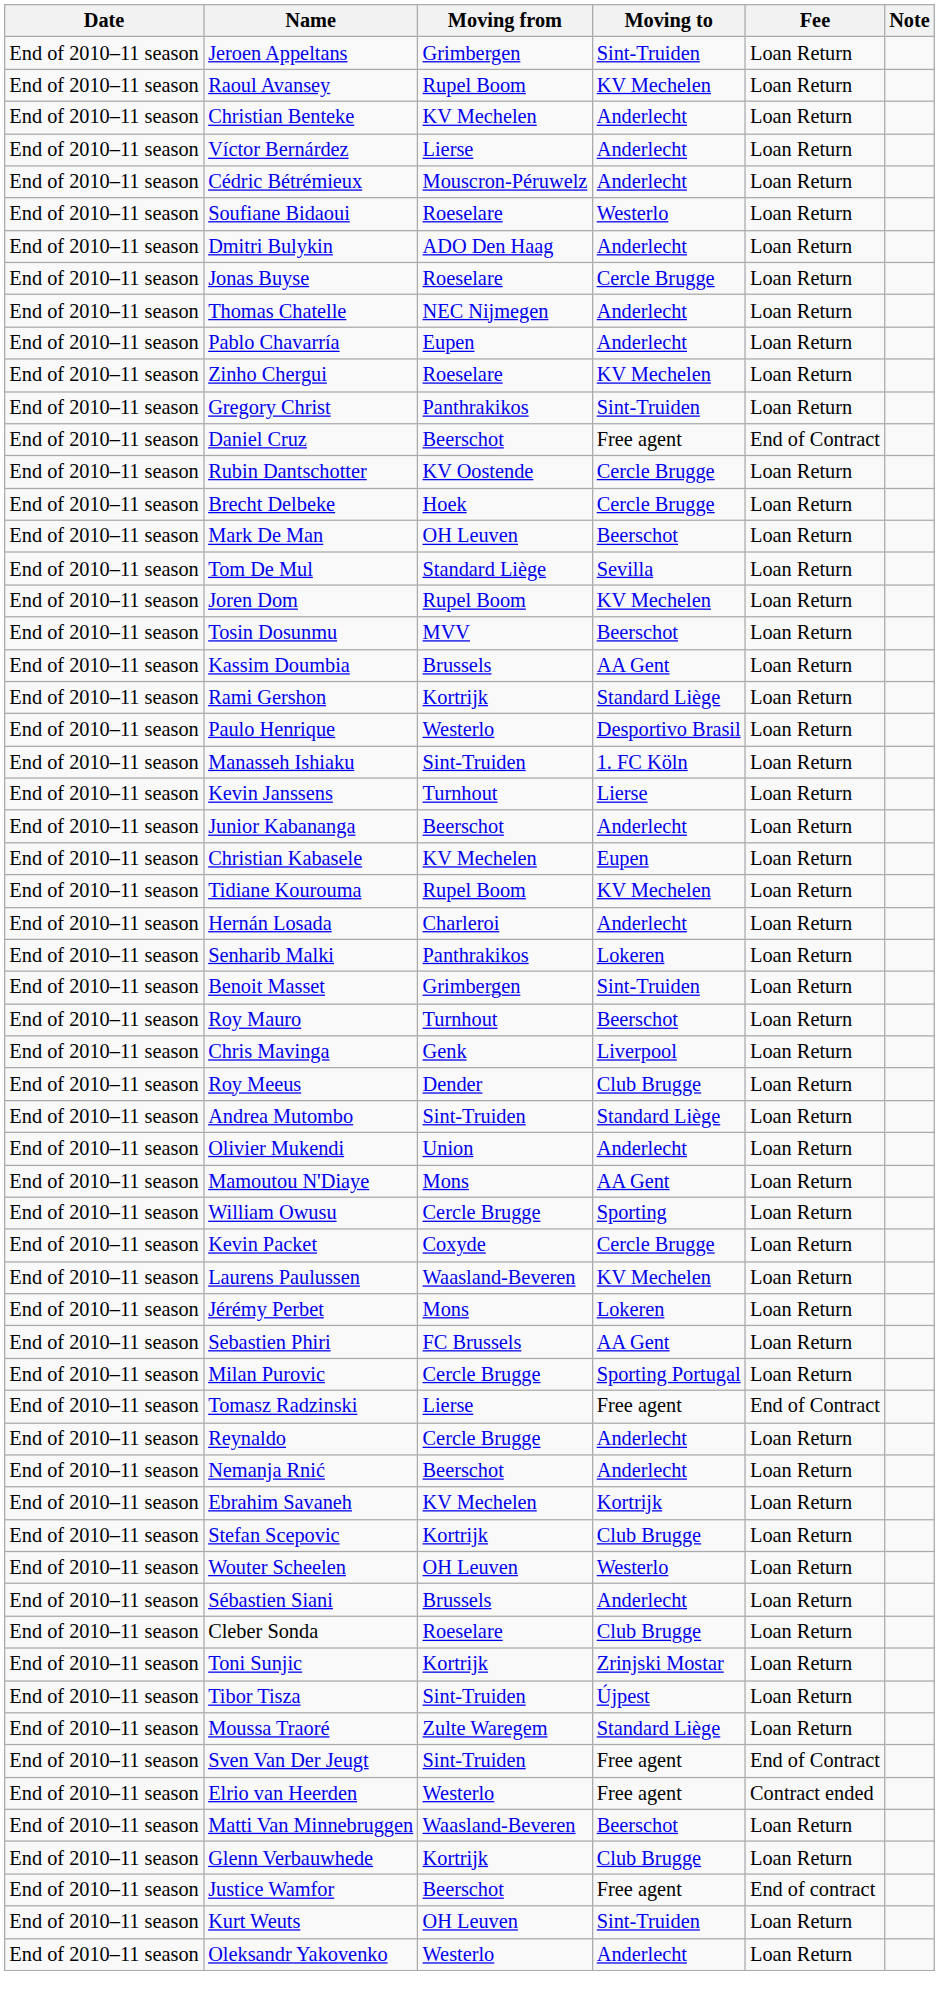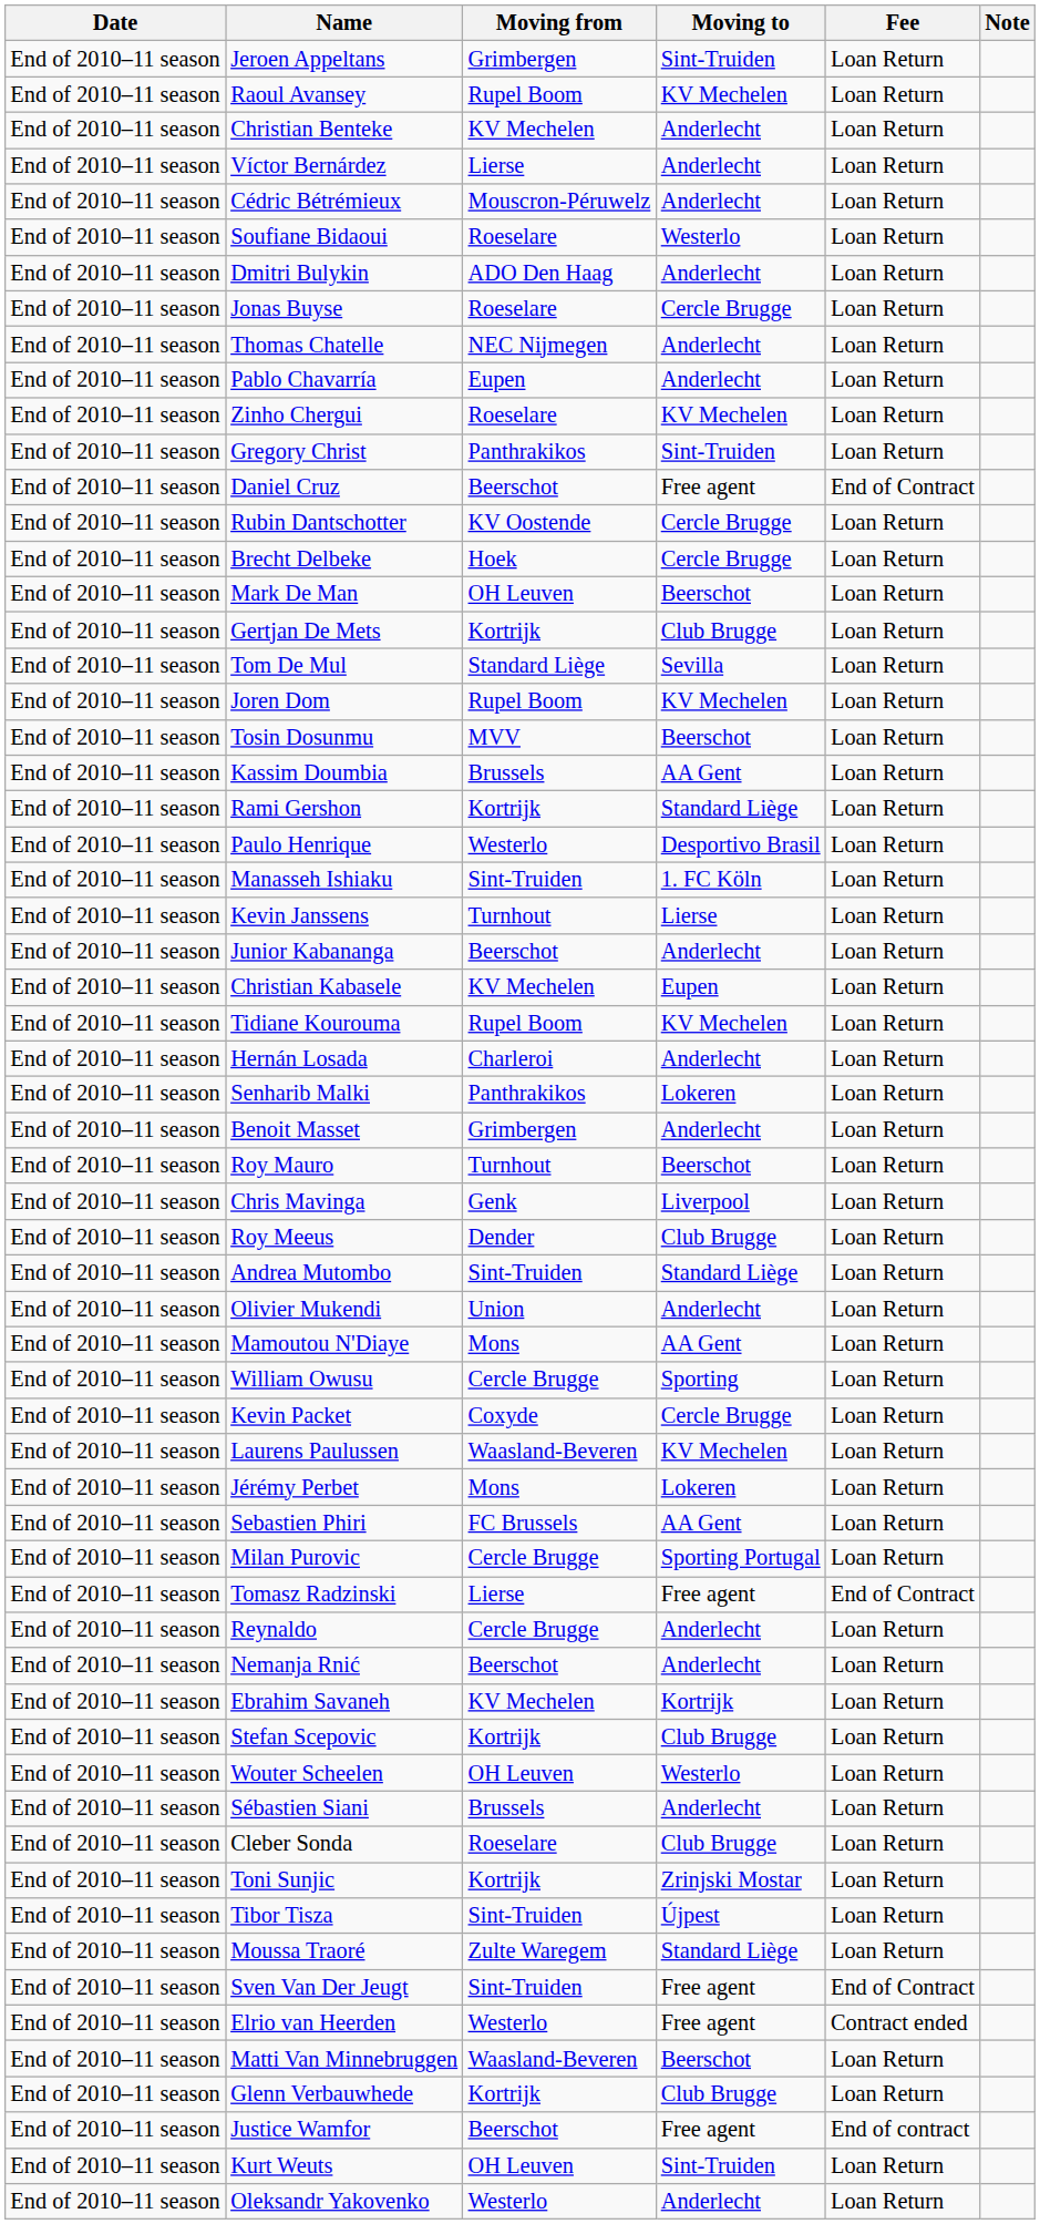 <table class="wikitable sortable">
 <tr>
 <th>Date</th>
 <th>Name</th>
 <th>Moving from</th>
 <th>Moving to</th>
 <th>Fee</th>
 <th>Note</th>
 </tr>
 <tr>
 <td>End of 2010–11 season</td>
 <td> <a href='#'>Jeroen Appeltans</a></td>
 <td> <a href='#'>Grimbergen</a></td>
 <td> <a href='#'>Sint-Truiden</a></td>
 <td>Loan Return</td>
 <td></td>
 </tr>
 <tr>
 <td>End of 2010–11 season</td>
 <td> <a href='#'>Raoul Avansey</a></td>
 <td> <a href='#'>Rupel Boom</a></td>
 <td> <a href='#'>KV Mechelen</a></td>
 <td>Loan Return</td>
 <td></td>
 </tr>
 <tr>
 <td>End of 2010–11 season</td>
 <td> <a href='#'>Christian Benteke</a></td>
 <td> <a href='#'>KV Mechelen</a></td>
 <td> <a href='#'>Anderlecht</a></td>
 <td>Loan Return</td>
 <td></td>
 </tr>
 <tr>
 <td>End of 2010–11 season</td>
 <td> <a href='#'>Víctor Bernárdez</a></td>
 <td> <a href='#'>Lierse</a></td>
 <td> <a href='#'>Anderlecht</a></td>
 <td>Loan Return</td>
 <td></td>
 </tr>
 <tr>
 <td>End of 2010–11 season</td>
 <td> <a href='#'>Cédric Bétrémieux</a></td>
 <td> <a href='#'>Mouscron-Péruwelz</a></td>
 <td> <a href='#'>Anderlecht</a></td>
 <td>Loan Return </td>
 <td align=center></td>
 </tr>
 <tr>
 <td>End of 2010–11 season</td>
 <td> <a href='#'>Soufiane Bidaoui</a></td>
 <td> <a href='#'>Roeselare</a></td>
 <td> <a href='#'>Westerlo</a></td>
 <td>Loan Return </td>
 <td align=center></td>
 </tr>
 <tr>
 <td>End of 2010–11 season</td>
 <td> <a href='#'>Dmitri Bulykin</a></td>
 <td> <a href='#'>ADO Den Haag</a></td>
 <td> <a href='#'>Anderlecht</a></td>
 <td>Loan Return </td>
 <td></td>
 </tr>
 <tr>
 <td>End of 2010–11 season</td>
 <td> <a href='#'>Jonas Buyse</a></td>
 <td> <a href='#'>Roeselare</a></td>
 <td> <a href='#'>Cercle Brugge</a></td>
 <td>Loan Return</td>
 <td></td>
 </tr>
 <tr>
 <td>End of 2010–11 season</td>
 <td> <a href='#'>Thomas Chatelle</a></td>
 <td> <a href='#'>NEC Nijmegen</a></td>
 <td> <a href='#'>Anderlecht</a></td>
 <td>Loan Return</td>
 <td></td>
 </tr>
 <tr>
 <td>End of 2010–11 season</td>
 <td> <a href='#'>Pablo Chavarría</a></td>
 <td> <a href='#'>Eupen</a></td>
 <td> <a href='#'>Anderlecht</a></td>
 <td>Loan Return</td>
 <td align=center></td>
 </tr>
 <tr>
 <td>End of 2010–11 season</td>
 <td> <a href='#'>Zinho Chergui</a></td>
 <td> <a href='#'>Roeselare</a></td>
 <td> <a href='#'>KV Mechelen</a></td>
 <td>Loan Return</td>
 <td align=center></td>
 </tr>
 <tr>
 <td>End of 2010–11 season</td>
 <td> <a href='#'>Gregory Christ</a></td>
 <td> <a href='#'>Panthrakikos</a></td>
 <td> <a href='#'>Sint-Truiden</a></td>
 <td>Loan Return</td>
 <td></td>
 </tr>
 <tr>
 <td>End of 2010–11 season</td>
 <td> <a href='#'>Daniel Cruz</a></td>
 <td> <a href='#'>Beerschot</a></td>
 <td>Free agent</td>
 <td>End of Contract </td>
 <td align=center></td>
 </tr>
 <tr>
 <td>End of 2010–11 season</td>
 <td> <a href='#'>Rubin Dantschotter</a></td>
 <td> <a href='#'>KV Oostende</a></td>
 <td> <a href='#'>Cercle Brugge</a></td>
 <td>Loan Return</td>
 <td></td>
 </tr>
 <tr>
 <td>End of 2010–11 season</td>
 <td> <a href='#'>Brecht Delbeke</a></td>
 <td> <a href='#'>Hoek</a></td>
 <td> <a href='#'>Cercle Brugge</a></td>
 <td>Loan Return</td>
 <td></td>
 </tr>
 <tr>
 <td>End of 2010–11 season</td>
 <td> <a href='#'>Mark De Man</a></td>
 <td> <a href='#'>OH Leuven</a></td>
 <td> <a href='#'>Beerschot</a></td>
 <td>Loan Return</td>
 <td></td>
 </tr>
 <tr>
 <td>End of 2010–11 season</td>
+<td> <a href='#'>Gertjan De Mets</a></td>
+<td> <a href='#'>Kortrijk</a></td>
+<td> <a href='#'>Club Brugge</a></td>
+<td>Loan Return </td>
+<td align=center></td>
+</tr>
+<tr>
+<td>End of 2010–11 season</td>
 <td> <a href='#'>Tom De Mul</a></td>
 <td> <a href='#'>Standard Liège</a></td>
 <td> <a href='#'>Sevilla</a></td>
 <td>Loan Return </td>
 <td></td>
 </tr>
 <tr>
 <td>End of 2010–11 season</td>
 <td> <a href='#'>Joren Dom</a></td>
 <td> <a href='#'>Rupel Boom</a></td>
 <td> <a href='#'>KV Mechelen</a></td>
 <td>Loan Return </td>
 <td align=center></td>
 </tr>
 <tr>
 <td>End of 2010–11 season</td>
 <td> <a href='#'>Tosin Dosunmu</a></td>
 <td> <a href='#'>MVV</a></td>
 <td> <a href='#'>Beerschot</a></td>
 <td>Loan Return</td>
 <td align=center></td>
 </tr>
 <tr>
 <td>End of 2010–11 season</td>
 <td> <a href='#'>Kassim Doumbia</a></td>
 <td> <a href='#'>Brussels</a></td>
 <td> <a href='#'>AA Gent</a></td>
 <td>Loan Return </td>
 <td align=center></td>
 </tr>
 <tr>
 <td>End of 2010–11 season</td>
 <td> <a href='#'>Rami Gershon</a></td>
 <td> <a href='#'>Kortrijk</a></td>
 <td> <a href='#'>Standard Liège</a></td>
 <td>Loan Return</td>
 <td align=center></td>
 </tr>
 <tr>
 <td>End of 2010–11 season</td>
 <td> <a href='#'>Paulo Henrique</a></td>
 <td> <a href='#'>Westerlo</a></td>
 <td> <a href='#'>Desportivo Brasil</a></td>
 <td>Loan Return </td>
 <td></td>
 </tr>
 <tr>
 <td>End of 2010–11 season</td>
 <td> <a href='#'>Manasseh Ishiaku</a></td>
 <td> <a href='#'>Sint-Truiden</a></td>
 <td> <a href='#'>1. FC Köln</a></td>
 <td>Loan Return</td>
 <td></td>
 </tr>
 <tr>
 <td>End of 2010–11 season</td>
 <td> <a href='#'>Kevin Janssens</a></td>
 <td> <a href='#'>Turnhout</a></td>
 <td> <a href='#'>Lierse</a></td>
 <td>Loan Return </td>
 <td align=center></td>
 </tr>
 <tr>
 <td>End of 2010–11 season</td>
 <td> <a href='#'>Junior Kabananga</a></td>
 <td> <a href='#'>Beerschot</a></td>
 <td> <a href='#'>Anderlecht</a></td>
 <td>Loan Return</td>
 <td></td>
 </tr>
 <tr>
 <td>End of 2010–11 season</td>
 <td> <a href='#'>Christian Kabasele</a></td>
 <td> <a href='#'>KV Mechelen</a></td>
 <td> <a href='#'>Eupen</a></td>
 <td>Loan Return</td>
 <td></td>
 </tr>
 <tr>
 <td>End of 2010–11 season</td>
 <td> <a href='#'>Tidiane Kourouma</a></td>
 <td> <a href='#'>Rupel Boom</a></td>
 <td> <a href='#'>KV Mechelen</a></td>
 <td>Loan Return</td>
 <td></td>
 </tr>
 <tr>
 <td>End of 2010–11 season</td>
 <td> <a href='#'>Hernán Losada</a></td>
 <td> <a href='#'>Charleroi</a></td>
 <td> <a href='#'>Anderlecht</a></td>
 <td>Loan Return </td>
 <td></td>
 </tr>
 <tr>
 <td>End of 2010–11 season</td>
 <td> <a href='#'>Senharib Malki</a></td>
 <td> <a href='#'>Panthrakikos</a></td>
 <td> <a href='#'>Lokeren</a></td>
 <td>Loan Return</td>
 <td align=center></td>
 </tr>
 <tr>
 <td>End of 2010–11 season</td>
 <td> <a href='#'>Benoit Masset</a></td>
 <td> <a href='#'>Grimbergen</a></td>
-<td> <a href='#'>Sint-Truiden</a></td>
+<td> <a href='#'>Anderlecht</a></td>
 <td>Loan Return</td>
 <td></td>
 </tr>
 <tr>
 <td>End of 2010–11 season</td>
 <td> <a href='#'>Roy Mauro</a></td>
 <td> <a href='#'>Turnhout</a></td>
 <td> <a href='#'>Beerschot</a></td>
 <td>Loan Return</td>
 <td></td>
 </tr>
 <tr>
 <td>End of 2010–11 season</td>
 <td> <a href='#'>Chris Mavinga</a></td>
 <td> <a href='#'>Genk</a></td>
 <td> <a href='#'>Liverpool</a></td>
 <td>Loan Return </td>
 <td></td>
 </tr>
 <tr>
 <td>End of 2010–11 season</td>
 <td> <a href='#'>Roy Meeus</a></td>
 <td> <a href='#'>Dender</a></td>
 <td> <a href='#'>Club Brugge</a></td>
 <td>Loan Return</td>
 <td></td>
 </tr>
 <tr>
 <td>End of 2010–11 season</td>
 <td> <a href='#'>Andrea Mutombo</a></td>
 <td> <a href='#'>Sint-Truiden</a></td>
 <td> <a href='#'>Standard Liège</a></td>
 <td>Loan Return</td>
 <td></td>
 </tr>
 <tr>
 <td>End of 2010–11 season</td>
 <td> <a href='#'>Olivier Mukendi</a></td>
 <td> <a href='#'>Union</a></td>
 <td> <a href='#'>Anderlecht</a></td>
 <td>Loan Return</td>
 <td></td>
 </tr>
 <tr>
 <td>End of 2010–11 season</td>
 <td> <a href='#'>Mamoutou N'Diaye</a></td>
 <td> <a href='#'>Mons</a></td>
 <td> <a href='#'>AA Gent</a></td>
 <td>Loan Return</td>
 <td></td>
 </tr>
 <tr>
 <td>End of 2010–11 season</td>
 <td> <a href='#'>William Owusu</a></td>
 <td> <a href='#'>Cercle Brugge</a></td>
 <td> <a href='#'>Sporting</a></td>
 <td>Loan Return </td>
 <td align=center></td>
 </tr>
 <tr>
 <td>End of 2010–11 season</td>
 <td> <a href='#'>Kevin Packet</a></td>
 <td> <a href='#'>Coxyde</a></td>
 <td> <a href='#'>Cercle Brugge</a></td>
 <td>Loan Return</td>
 <td></td>
 </tr>
 <tr>
 <td>End of 2010–11 season</td>
 <td> <a href='#'>Laurens Paulussen</a></td>
 <td> <a href='#'>Waasland-Beveren</a></td>
 <td> <a href='#'>KV Mechelen</a></td>
 <td>Loan Return</td>
 <td></td>
 </tr>
 <tr>
 <td>End of 2010–11 season</td>
 <td> <a href='#'>Jérémy Perbet</a></td>
 <td> <a href='#'>Mons</a></td>
 <td> <a href='#'>Lokeren</a></td>
 <td>Loan Return</td>
 <td align=center></td>
 </tr>
 <tr>
 <td>End of 2010–11 season</td>
 <td> <a href='#'>Sebastien Phiri</a></td>
 <td> <a href='#'>FC Brussels</a></td>
 <td> <a href='#'>AA Gent</a></td>
 <td>Loan Return</td>
 <td></td>
 </tr>
 <tr>
 <td>End of 2010–11 season</td>
 <td> <a href='#'>Milan Purovic</a></td>
 <td> <a href='#'>Cercle Brugge</a></td>
 <td> <a href='#'>Sporting Portugal</a></td>
 <td>Loan Return</td>
 <td></td>
 </tr>
 <tr>
 <td>End of 2010–11 season</td>
 <td> <a href='#'>Tomasz Radzinski</a></td>
 <td> <a href='#'>Lierse</a></td>
 <td>Free agent</td>
 <td>End of Contract </td>
 <td></td>
 </tr>
 <tr>
 <td>End of 2010–11 season</td>
 <td> <a href='#'>Reynaldo</a></td>
 <td> <a href='#'>Cercle Brugge</a></td>
 <td> <a href='#'>Anderlecht</a></td>
 <td>Loan Return</td>
 <td></td>
 </tr>
 <tr>
 <td>End of 2010–11 season</td>
 <td> <a href='#'>Nemanja Rnić</a></td>
 <td> <a href='#'>Beerschot</a></td>
 <td> <a href='#'>Anderlecht</a></td>
 <td>Loan Return</td>
 <td align=center></td>
 </tr>
 <tr>
 <td>End of 2010–11 season</td>
 <td> <a href='#'>Ebrahim Savaneh</a></td>
 <td> <a href='#'>KV Mechelen</a></td>
 <td> <a href='#'>Kortrijk</a></td>
 <td>Loan Return</td>
 <td></td>
 </tr>
 <tr>
 <td>End of 2010–11 season</td>
 <td> <a href='#'>Stefan Scepovic</a></td>
 <td> <a href='#'>Kortrijk</a></td>
 <td> <a href='#'>Club Brugge</a></td>
 <td>Loan Return</td>
 <td></td>
 </tr>
 <tr>
 <td>End of 2010–11 season</td>
 <td> <a href='#'>Wouter Scheelen</a></td>
 <td> <a href='#'>OH Leuven</a></td>
 <td> <a href='#'>Westerlo</a></td>
 <td>Loan Return</td>
 <td align=center></td>
 </tr>
 <tr>
 <td>End of 2010–11 season</td>
 <td> <a href='#'>Sébastien Siani</a></td>
 <td> <a href='#'>Brussels</a></td>
 <td> <a href='#'>Anderlecht</a></td>
 <td>Loan Return </td>
 <td align=center></td>
 </tr>
 <tr>
 <td>End of 2010–11 season</td>
 <td> Cleber Sonda</td>
 <td> <a href='#'>Roeselare</a></td>
 <td> <a href='#'>Club Brugge</a></td>
 <td>Loan Return</td>
 <td></td>
 </tr>
 <tr>
 <td>End of 2010–11 season</td>
 <td> <a href='#'>Toni Sunjic</a></td>
 <td> <a href='#'>Kortrijk</a></td>
 <td> <a href='#'>Zrinjski Mostar</a></td>
 <td>Loan Return</td>
 <td></td>
 </tr>
 <tr>
 <td>End of 2010–11 season</td>
 <td> <a href='#'>Tibor Tisza</a></td>
 <td> <a href='#'>Sint-Truiden</a></td>
 <td> <a href='#'>Újpest</a></td>
 <td>Loan Return</td>
 <td></td>
 </tr>
 <tr>
 <td>End of 2010–11 season</td>
 <td> <a href='#'>Moussa Traoré</a></td>
 <td> <a href='#'>Zulte Waregem</a></td>
 <td> <a href='#'>Standard Liège</a></td>
 <td>Loan Return</td>
 <td></td>
 </tr>
 <tr>
 <td>End of 2010–11 season</td>
 <td> <a href='#'>Sven Van Der Jeugt</a></td>
 <td> <a href='#'>Sint-Truiden</a></td>
 <td>Free agent</td>
 <td>End of Contract </td>
 <td></td>
 </tr>
 <tr>
 <td>End of 2010–11 season</td>
 <td> <a href='#'>Elrio van Heerden</a></td>
 <td> <a href='#'>Westerlo</a></td>
 <td>Free agent</td>
 <td>Contract ended</td>
 <td></td>
 </tr>
 <tr>
 <td>End of 2010–11 season</td>
 <td> <a href='#'>Matti Van Minnebruggen</a></td>
 <td> <a href='#'>Waasland-Beveren</a></td>
 <td> <a href='#'>Beerschot</a></td>
 <td>Loan Return </td>
 <td align=center></td>
 </tr>
 <tr>
 <td>End of 2010–11 season</td>
 <td> <a href='#'>Glenn Verbauwhede</a></td>
 <td> <a href='#'>Kortrijk</a></td>
 <td> <a href='#'>Club Brugge</a></td>
 <td>Loan Return</td>
 <td></td>
 </tr>
 <tr>
 <td>End of 2010–11 season</td>
 <td> <a href='#'>Justice Wamfor</a></td>
 <td> <a href='#'>Beerschot</a></td>
 <td>Free agent</td>
 <td>End of contract </td>
 <td></td>
 </tr>
 <tr>
 <td>End of 2010–11 season</td>
 <td> <a href='#'>Kurt Weuts</a></td>
 <td> <a href='#'>OH Leuven</a></td>
 <td> <a href='#'>Sint-Truiden</a></td>
 <td>Loan Return </td>
 <td></td>
 </tr>
 <tr>
 <td>End of 2010–11 season</td>
 <td> <a href='#'>Oleksandr Yakovenko</a></td>
 <td> <a href='#'>Westerlo</a></td>
 <td> <a href='#'>Anderlecht</a></td>
 <td>Loan Return</td>
 <td></td>
 </tr>
 </table>
